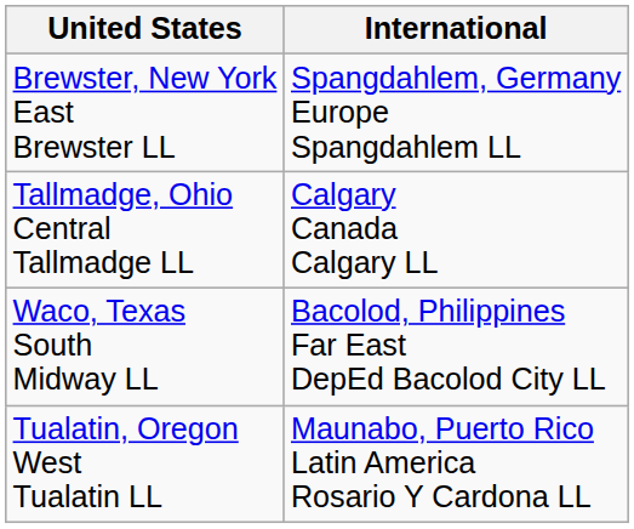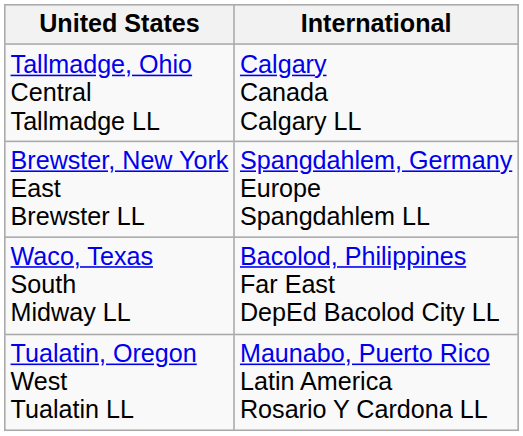 <table class="wikitable">
 <tr>
 <th>United States</th>
 <th>International</th>
 </tr>
 <tr>
+<td> <a href='#'>Tallmadge, Ohio</a><br>Central<br>Tallmadge LL</td>
+<td> <a href='#'>Calgary</a><br>Canada<br>Calgary LL</td>
+</tr>
+<tr>
 <td> <a href='#'>Brewster, New York</a><br>East<br>Brewster LL</td>
 <td> <a href='#'>Spangdahlem, Germany</a><br>Europe<br>Spangdahlem LL</td>
-</tr>
-<tr>
-<td> <a href='#'>Tallmadge, Ohio</a><br>Central<br>Tallmadge LL</td>
-<td> <a href='#'>Calgary</a><br>Canada<br>Calgary LL</td>
 </tr>
 <tr>
 <td> <a href='#'>Waco, Texas</a><br>South<br>Midway LL</td>
 <td> <a href='#'>Bacolod, Philippines</a><br>Far East<br>DepEd Bacolod City LL</td>
 </tr>
 <tr>
 <td> <a href='#'>Tualatin, Oregon</a><br>West<br>Tualatin LL</td>
 <td> <a href='#'>Maunabo, Puerto Rico</a><br>Latin America<br>Rosario Y Cardona LL</td>
 </tr>
 </table>
